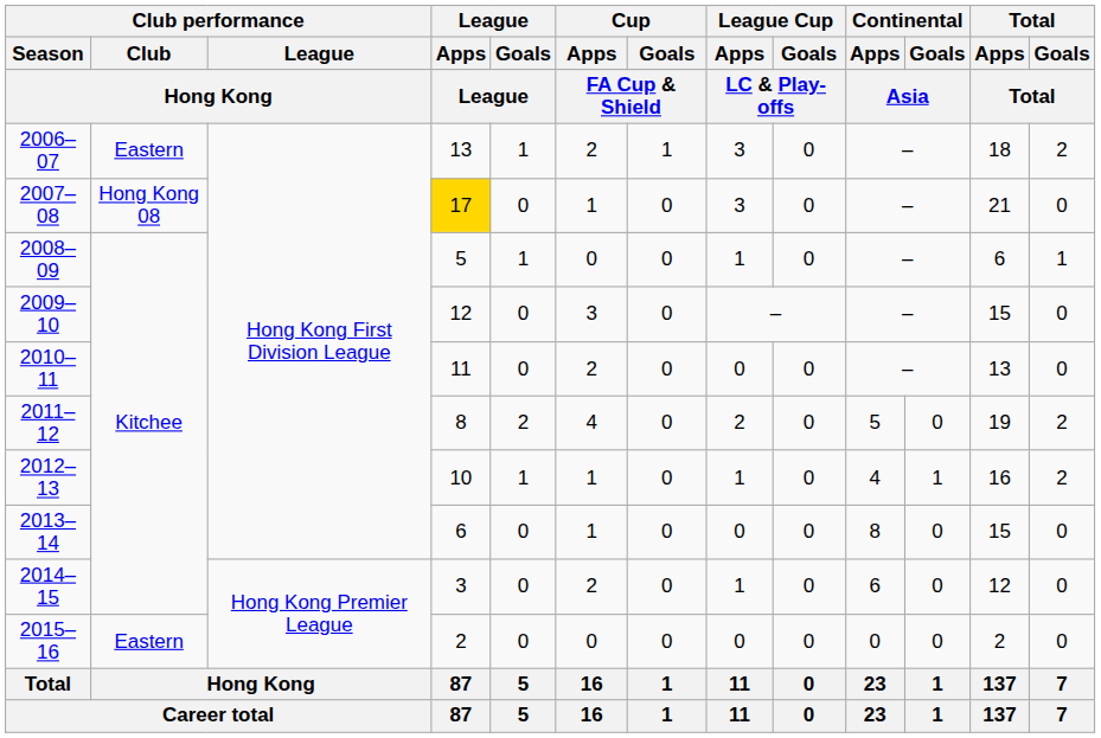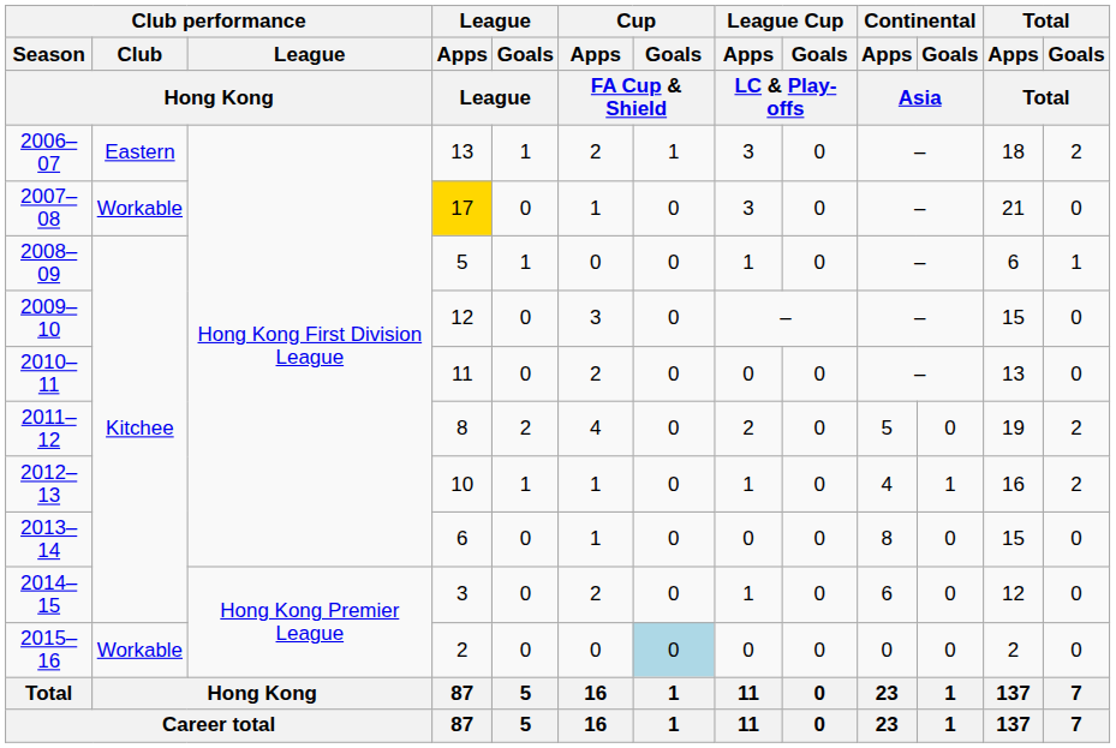 <table class="wikitable" style="text-align:center">
 <tr>
 <th colspan=3>Club performance</th>
 <th colspan=2>League</th>
 <th colspan=2>Cup</th>
 <th colspan=2>League Cup</th>
 <th colspan=2>Continental</th>
 <th colspan=2>Total</th>
 </tr>
 <tr>
 <th>Season</th>
 <th>Club</th>
 <th>League</th>
 <th>Apps</th>
 <th>Goals</th>
 <th>Apps</th>
 <th>Goals</th>
 <th>Apps</th>
 <th>Goals</th>
 <th>Apps</th>
 <th>Goals</th>
 <th>Apps</th>
 <th>Goals</th>
 </tr>
 <tr>
 <th colspan=3>Hong Kong</th>
 <th colspan=2>League</th>
 <th colspan=2><a href='#'>FA Cup</a> & <a href='#'>Shield</a></th>
 <th colspan=2><a href='#'>LC</a> & <a href='#'>Play-offs</a></th>
 <th colspan=2><a href='#'>Asia</a></th>
 <th colspan=2>Total</th>
 </tr>
 <tr>
 <td><a href='#'>2006–07</a></td>
 <td rowspan="1"><a href='#'>Eastern</a></td>
 <td rowspan="8"><a href='#'>Hong Kong First Division League</a></td>
 <td>13</td>
 <td>1</td>
 <td>2</td>
 <td>1</td>
 <td>3</td>
 <td>0</td>
 <td colspan="2">–</td>
 <td>18</td>
 <td>2</td>
 </tr>
 <tr>
 <td><a href='#'>2007–08</a></td>
-<td><a href='#'>Hong Kong 08</a></td>
+<td><a href='#'>Workable</a></td>
 <td style="background: gold;">17</td>
 <td>0</td>
 <td>1</td>
 <td>0</td>
 <td>3</td>
 <td>0</td>
 <td colspan="2">–</td>
 <td>21</td>
 <td>0</td>
 </tr>
 <tr>
 <td><a href='#'>2008–09</a></td>
 <td rowspan="7"><a href='#'>Kitchee</a></td>
 <td>5</td>
 <td>1</td>
 <td>0</td>
 <td>0</td>
 <td>1</td>
 <td>0</td>
 <td colspan="2">–</td>
 <td>6</td>
 <td>1</td>
 </tr>
 <tr>
 <td><a href='#'>2009–10</a></td>
 <td>12</td>
 <td>0</td>
 <td>3</td>
 <td>0</td>
 <td colspan="2">–</td>
 <td colspan="2">–</td>
 <td>15</td>
 <td>0</td>
 </tr>
 <tr>
 <td><a href='#'>2010–11</a></td>
 <td>11</td>
 <td>0</td>
 <td>2</td>
 <td>0</td>
 <td>0</td>
 <td>0</td>
 <td colspan="2">–</td>
 <td>13</td>
 <td>0</td>
 </tr>
 <tr>
 <td><a href='#'>2011–12</a></td>
 <td>8</td>
 <td>2</td>
 <td>4</td>
 <td>0</td>
 <td>2</td>
 <td>0</td>
 <td>5</td>
 <td>0</td>
 <td>19</td>
 <td>2</td>
 </tr>
 <tr>
 <td><a href='#'>2012–13</a></td>
 <td>10</td>
 <td>1</td>
 <td>1</td>
 <td>0</td>
 <td>1</td>
 <td>0</td>
 <td>4</td>
 <td>1</td>
 <td>16</td>
 <td>2</td>
 </tr>
 <tr>
 <td><a href='#'>2013–14</a></td>
 <td>6</td>
 <td>0</td>
 <td>1</td>
 <td>0</td>
 <td>0</td>
 <td>0</td>
 <td>8</td>
 <td>0</td>
 <td>15</td>
 <td>0</td>
 </tr>
 <tr>
 <td><a href='#'>2014–15</a></td>
 <td rowspan="2"><a href='#'>Hong Kong Premier League</a></td>
 <td>3</td>
 <td>0</td>
 <td>2</td>
 <td>0</td>
 <td>1</td>
 <td>0</td>
 <td>6</td>
 <td>0</td>
 <td>12</td>
 <td>0</td>
 </tr>
 <tr>
 <td><a href='#'>2015–16</a></td>
-<td rowspan="1"><a href='#'>Eastern</a></td>
+<td><a href='#'>Workable</a></td>
 <td>2</td>
 <td>0</td>
 <td>0</td>
-<td>0</td>
+<td style="background: lightblue;">0</td>
 <td>0</td>
 <td>0</td>
 <td>0</td>
 <td>0</td>
 <td>2</td>
 <td>0</td>
 </tr>
 <tr>
 <th rowspan=1>Total</th>
 <th colspan=2>Hong Kong</th>
 <th>87</th>
 <th>5</th>
 <th>16</th>
 <th>1</th>
 <th>11</th>
 <th>0</th>
 <th>23</th>
 <th>1</th>
 <th>137</th>
 <th>7</th>
 </tr>
 <tr>
 <th colspan=3>Career total</th>
 <th>87</th>
 <th>5</th>
 <th>16</th>
 <th>1</th>
 <th>11</th>
 <th>0</th>
 <th>23</th>
 <th>1</th>
 <th>137</th>
 <th>7</th>
 </tr>
 </table>
